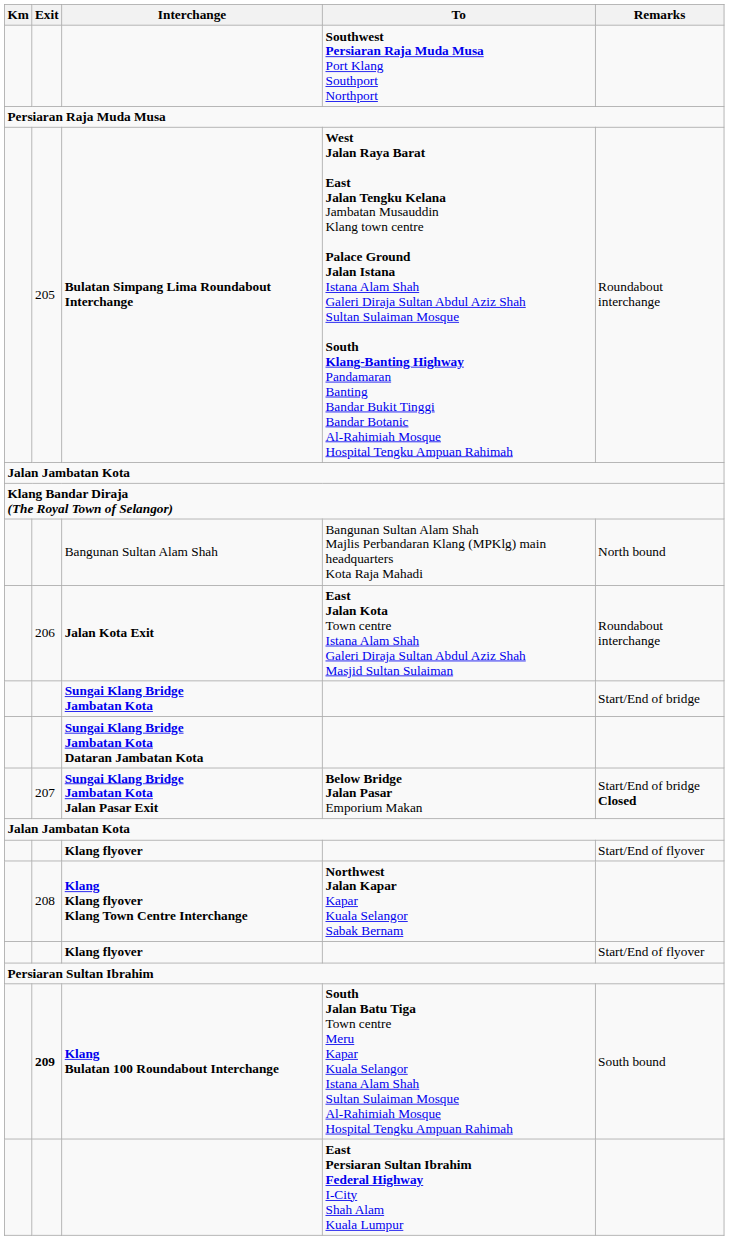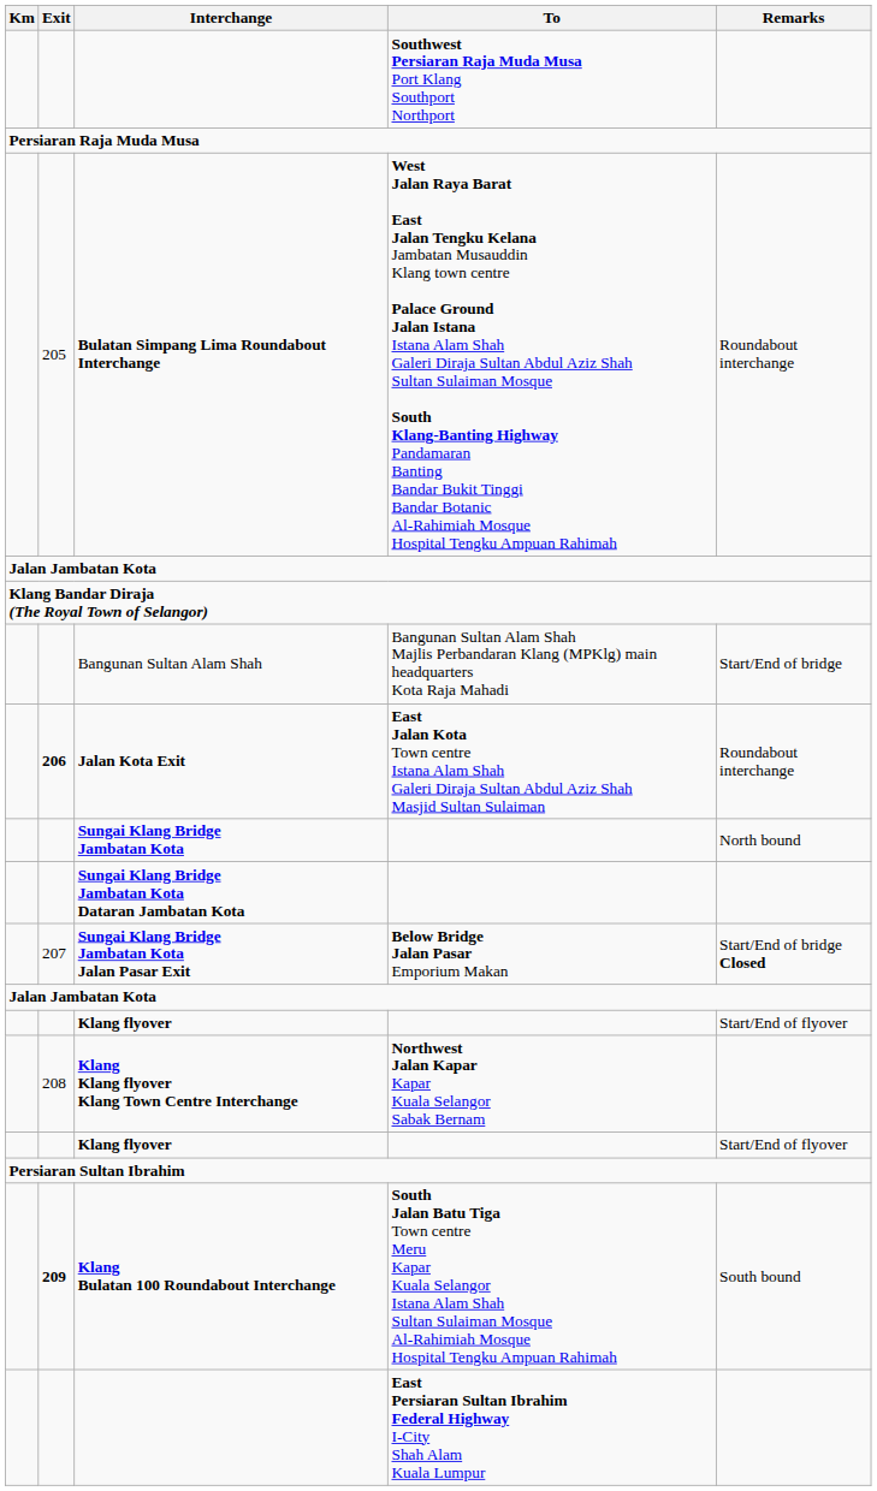 <table class="wikitable">
 <tr>
 <th>Km</th>
 <th>Exit</th>
 <th>Interchange</th>
 <th>To</th>
 <th>Remarks</th>
 </tr>
 <tr>
 <td></td>
 <td></td>
 <td></td>
 <td><strong>Southwest</strong><br> <strong><a href='#'>Persiaran Raja Muda Musa</a></strong><br><a href='#'>Port Klang</a><br><a href='#'>Southport</a> <br><a href='#'>Northport</a> </td>
 <td></td>
 </tr>
 <tr>
 <td style="width:600px" colspan="6" style="text-align:center; background:blue;"><strong><span> Persiaran Raja Muda Musa</span></strong></td>
 </tr>
 <tr>
 <td></td>
 <td>205</td>
 <td><strong>Bulatan Simpang Lima Roundabout Interchange</strong></td>
 <td><strong>West</strong><br><strong>Jalan Raya Barat</strong><br><br><strong>East</strong><br><strong>Jalan Tengku Kelana</strong><br>Jambatan Musauddin<br>Klang town centre<br><br><strong>Palace Ground</strong><br><strong>Jalan Istana</strong><br><a href='#'>Istana Alam Shah</a><br><a href='#'>Galeri Diraja Sultan Abdul Aziz Shah</a><br><a href='#'>Sultan Sulaiman Mosque</a><br><br><strong>South</strong><br> <strong><a href='#'>Klang-Banting Highway</a></strong><br> <a href='#'>Pandamaran</a><br> <a href='#'>Banting</a><br> <a href='#'>Bandar Bukit Tinggi</a><br> <a href='#'>Bandar Botanic</a><br><a href='#'>Al-Rahimiah Mosque</a><br><a href='#'>Hospital Tengku Ampuan Rahimah</a> </td>
 <td>Roundabout interchange</td>
 </tr>
 <tr>
 <td style="width:600px" colspan="6" style="text-align:center; background:blue;"><strong><span> Jalan Jambatan Kota</span></strong></td>
 </tr>
 <tr>
 <td style="width:600px" colspan="6" style="text-align:center; background:yellow;"><strong><span>Klang Bandar Diraja<br><em>(The Royal Town of Selangor)</em></span></strong></td>
 </tr>
 <tr>
 <td></td>
 <td></td>
 <td>Bangunan Sultan Alam Shah</td>
 <td>Bangunan Sultan Alam Shah<br>Majlis Perbandaran Klang (MPKlg) main headquarters<br>Kota Raja Mahadi</td>
-<td>North bound</td>
+<td>Start/End of bridge</td>
 </tr>
 <tr>
 <td></td>
-<td>206</td>
+<td><strong>206</strong></td>
 <td><strong>Jalan Kota Exit</strong></td>
 <td><strong>East</strong><br><strong>Jalan Kota</strong><br>Town centre<br><a href='#'>Istana Alam Shah</a><br><a href='#'>Galeri Diraja Sultan Abdul Aziz Shah</a><br><a href='#'>Masjid Sultan Sulaiman</a></td>
 <td>Roundabout interchange</td>
 </tr>
 <tr>
 <td></td>
 <td></td>
 <td><strong><a href='#'>Sungai Klang Bridge</a></strong><br><strong><a href='#'>Jambatan Kota</a></strong></td>
 <td></td>
-<td>Start/End of bridge</td>
+<td>North bound</td>
 </tr>
 <tr>
 <td></td>
 <td></td>
 <td><strong><a href='#'>Sungai Klang Bridge</a></strong><br><strong><a href='#'>Jambatan Kota</a></strong><br><strong>Dataran Jambatan Kota</strong></td>
 <td></td>
 <td></td>
 </tr>
 <tr>
 <td></td>
 <td>207</td>
 <td><strong><a href='#'>Sungai Klang Bridge</a></strong><br><strong><a href='#'>Jambatan Kota</a></strong><br><strong>Jalan Pasar Exit</strong></td>
 <td><strong>Below Bridge</strong><br><strong>Jalan Pasar</strong><br>Emporium Makan</td>
 <td>Start/End of bridge<br><strong>Closed</strong></td>
 </tr>
 <tr>
 <td style="width:600px" colspan="6" style="text-align:center; background:blue;"><strong><span> Jalan Jambatan Kota</span></strong></td>
 </tr>
 <tr>
 <td></td>
 <td></td>
 <td><strong>Klang flyover</strong></td>
 <td></td>
 <td>Start/End of flyover</td>
 </tr>
 <tr>
 <td></td>
 <td>208</td>
 <td><strong><a href='#'>Klang</a></strong><br><strong>Klang flyover</strong><br><strong>Klang Town Centre Interchange</strong></td>
 <td><strong>Northwest</strong><br> <strong>Jalan Kapar</strong><br> <a href='#'>Kapar</a><br> <a href='#'>Kuala Selangor</a><br> <a href='#'>Sabak Bernam</a></td>
 <td></td>
 </tr>
 <tr>
 <td></td>
 <td></td>
 <td><strong>Klang flyover</strong></td>
 <td></td>
 <td>Start/End of flyover</td>
 </tr>
 <tr>
 <td style="width:600px" colspan="6" style="text-align:center; background:blue;"><strong><span> Persiaran Sultan Ibrahim</span></strong></td>
 </tr>
 <tr>
 <td></td>
 <td><strong>209</strong></td>
 <td><strong><a href='#'>Klang</a></strong><br><strong>Bulatan 100 Roundabout Interchange</strong></td>
 <td><strong>South</strong><br><strong>Jalan Batu Tiga</strong><br>Town centre<br> <a href='#'>Meru</a><br> <a href='#'>Kapar</a><br> <a href='#'>Kuala Selangor</a><br><a href='#'>Istana Alam Shah</a><br><a href='#'>Sultan Sulaiman Mosque</a><br><a href='#'>Al-Rahimiah Mosque</a><br><a href='#'>Hospital Tengku Ampuan Rahimah</a> </td>
 <td>South bound</td>
 </tr>
 <tr>
 <td></td>
 <td></td>
 <td></td>
 <td><strong>East</strong><br> <strong>Persiaran Sultan Ibrahim</strong><br> <strong><a href='#'>Federal Highway</a></strong><br><a href='#'>I-City</a><br><a href='#'>Shah Alam</a><br><a href='#'>Kuala Lumpur</a></td>
 <td></td>
 </tr>
 </table>
